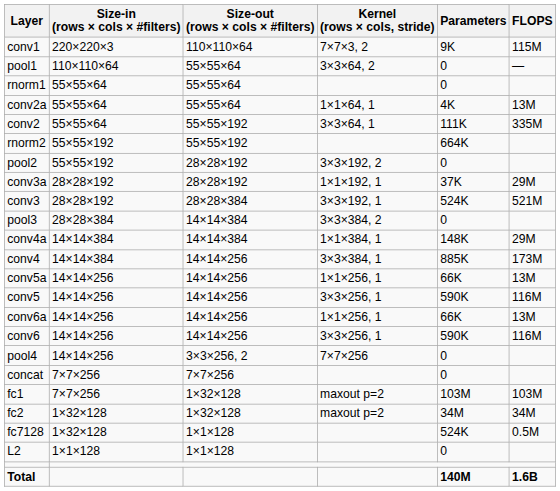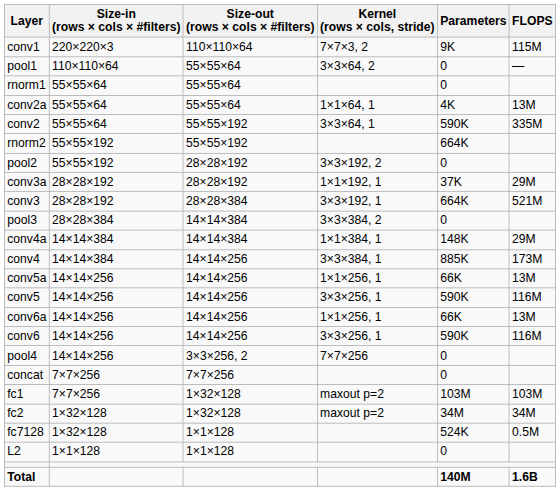 <table class="wikitable" style="margin: auto">
 <tr>
 <th>Layer</th>
 <th>Size-in<br>(rows × cols × #filters)</th>
 <th>Size-out<br>(rows × cols × #filters)</th>
 <th>Kernel<br>(rows × cols, stride)</th>
 <th>Parameters</th>
 <th>FLOPS</th>
 </tr>
 <tr>
 <td>conv1</td>
 <td>220×220×3</td>
 <td>110×110×64</td>
 <td>7×7×3, 2</td>
 <td>9K</td>
 <td>115M</td>
 </tr>
 <tr>
 <td>pool1</td>
 <td>110×110×64</td>
 <td>55×55×64</td>
 <td>3×3×64, 2</td>
 <td>0</td>
 <td>—</td>
 </tr>
 <tr>
 <td>rnorm1</td>
 <td>55×55×64</td>
 <td>55×55×64</td>
 <td></td>
 <td>0</td>
 <td></td>
 </tr>
 <tr>
 <td>conv2a</td>
 <td>55×55×64</td>
 <td>55×55×64</td>
 <td>1×1×64, 1</td>
 <td>4K</td>
 <td>13M</td>
 </tr>
 <tr>
 <td>conv2</td>
 <td>55×55×64</td>
 <td>55×55×192</td>
 <td>3×3×64, 1</td>
-<td>111K</td>
+<td>590K</td>
 <td>335M</td>
 </tr>
 <tr>
 <td>rnorm2</td>
 <td>55×55×192</td>
 <td>55×55×192</td>
 <td></td>
 <td>664K</td>
 <td></td>
 </tr>
 <tr>
 <td>pool2</td>
 <td>55×55×192</td>
 <td>28×28×192</td>
 <td>3×3×192, 2</td>
 <td>0</td>
 <td></td>
 </tr>
 <tr>
 <td>conv3a</td>
 <td>28×28×192</td>
 <td>28×28×192</td>
 <td>1×1×192, 1</td>
 <td>37K</td>
 <td>29M</td>
 </tr>
 <tr>
 <td>conv3</td>
 <td>28×28×192</td>
 <td>28×28×384</td>
 <td>3×3×192, 1</td>
-<td>524K</td>
+<td>664K</td>
 <td>521M</td>
 </tr>
 <tr>
 <td>pool3</td>
 <td>28×28×384</td>
 <td>14×14×384</td>
 <td>3×3×384, 2</td>
 <td>0</td>
 <td></td>
 </tr>
 <tr>
 <td>conv4a</td>
 <td>14×14×384</td>
 <td>14×14×384</td>
 <td>1×1×384, 1</td>
 <td>148K</td>
 <td>29M</td>
 </tr>
 <tr>
 <td>conv4</td>
 <td>14×14×384</td>
 <td>14×14×256</td>
 <td>3×3×384, 1</td>
 <td>885K</td>
 <td>173M</td>
 </tr>
 <tr>
 <td>conv5a</td>
 <td>14×14×256</td>
 <td>14×14×256</td>
 <td>1×1×256, 1</td>
 <td>66K</td>
 <td>13M</td>
 </tr>
 <tr>
 <td>conv5</td>
 <td>14×14×256</td>
 <td>14×14×256</td>
 <td>3×3×256, 1</td>
 <td>590K</td>
 <td>116M</td>
 </tr>
 <tr>
 <td>conv6a</td>
 <td>14×14×256</td>
 <td>14×14×256</td>
 <td>1×1×256, 1</td>
 <td>66K</td>
 <td>13M</td>
 </tr>
 <tr>
 <td>conv6</td>
 <td>14×14×256</td>
 <td>14×14×256</td>
 <td>3×3×256, 1</td>
 <td>590K</td>
 <td>116M</td>
 </tr>
 <tr>
 <td>pool4</td>
 <td>14×14×256</td>
 <td>3×3×256, 2</td>
 <td>7×7×256</td>
 <td>0</td>
 <td></td>
 </tr>
 <tr>
 <td>concat</td>
 <td>7×7×256</td>
 <td>7×7×256</td>
 <td></td>
 <td>0</td>
 <td></td>
 </tr>
 <tr>
 <td>fc1</td>
 <td>7×7×256</td>
 <td>1×32×128</td>
 <td>maxout p=2</td>
 <td>103M</td>
 <td>103M</td>
 </tr>
 <tr>
 <td>fc2</td>
 <td>1×32×128</td>
 <td>1×32×128</td>
 <td>maxout p=2</td>
 <td>34M</td>
 <td>34M</td>
 </tr>
 <tr>
 <td>fc7128</td>
 <td>1×32×128</td>
 <td>1×1×128</td>
 <td></td>
 <td>524K</td>
 <td>0.5M</td>
 </tr>
 <tr>
 <td>L2</td>
 <td>1×1×128</td>
 <td>1×1×128</td>
 <td></td>
 <td>0</td>
 <td></td>
 </tr>
 <tr>
 <td></td>
 </tr>
 <tr>
 <td><strong>Total</strong></td>
 <td></td>
 <td></td>
 <td></td>
 <td><strong>140M</strong></td>
 <td><strong>1.6B</strong></td>
 </tr>
 </table>
